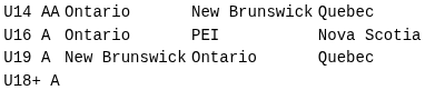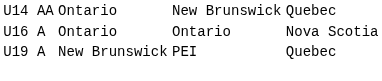 <table>
 <tr>
 <td>U14 AA</td>
 <td>     Ontario</td>
 <td>    New Brunswick</td>
 <td>   Quebec</td>
 </tr>
 <tr>
 <td>U16 A</td>
 <td>     Ontario</td>
-<td>   PEI</td>
+<td>     Ontario</td>
 <td>    Nova Scotia</td>
 </tr>
 <tr>
 <td>U19 A</td>
 <td>    New Brunswick</td>
-<td>     Ontario</td>
+<td>   PEI</td>
 <td>    Quebec</td>
 </tr>
-<tr>
-<td>U18+ A</td>
-<td></td>
-<td></td>
-<td></td>
-</tr>
 </table>
